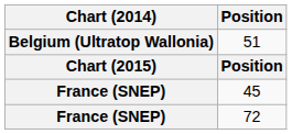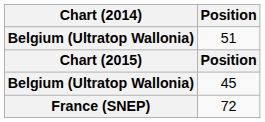 <table class="wikitable plainrowheaders">
 <tr>
 <th scope="col">Chart (2014)</th>
 <th scope="col">Position</th>
 </tr>
 <tr>
 <th scope="row">Belgium (Ultratop Wallonia)</th>
 <td align="center">51</td>
 </tr>
 <tr>
 <th scope="col">Chart (2015)</th>
 <th scope="col">Position</th>
 </tr>
 <tr>
-<th scope="row">France (SNEP)</th>
+<th scope="row">Belgium (Ultratop Wallonia)</th>
 <td align="center">45</td>
 </tr>
 <tr>
 <th scope="row">France (SNEP)</th>
 <td align="center">72</td>
 </tr>
 </table>
